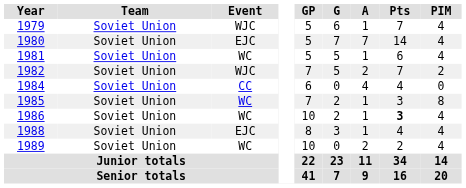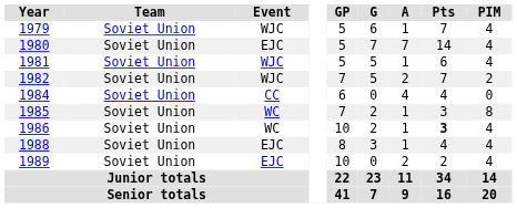 <table border="0" cellpadding="1" cellspacing="0" style="text-align:center; width:40em">
 <tr ALIGN="center" bgcolor="#e0e0e0">
 <th>Year</th>
 <th>Team</th>
 <th>Event</th>
 <th ALIGN="center" rowspan="99" bgcolor="#ffffff"> </th>
 <th>GP</th>
 <th>G</th>
 <th>A</th>
 <th>Pts</th>
 <th>PIM</th>
 </tr>
 <tr>
 <td><a href='#'>1979</a></td>
 <td><a href='#'>Soviet Union</a></td>
 <td>WJC</td>
 <td>5</td>
 <td>6</td>
 <td>1</td>
 <td>7</td>
 <td>4</td>
 </tr>
 <tr bgcolor="#f0f0f0">
 <td><a href='#'>1980</a></td>
 <td>Soviet Union</td>
 <td>EJC</td>
 <td>5</td>
 <td>7</td>
 <td>7</td>
 <td>14</td>
 <td>4</td>
 </tr>
 <tr>
 <td><a href='#'>1981</a></td>
 <td><a href='#'>Soviet Union</a></td>
-<td>WC</td>
+<td><a href='#'>WJC</a></td>
 <td>5</td>
 <td>5</td>
 <td>1</td>
 <td>6</td>
 <td>4</td>
 </tr>
 <tr bgcolor="#f0f0f0">
 <td><a href='#'>1982</a></td>
 <td>Soviet Union</td>
 <td>WJC</td>
 <td>7</td>
 <td>5</td>
 <td>2</td>
 <td>7</td>
 <td>2</td>
 </tr>
 <tr>
 <td><a href='#'>1984</a></td>
 <td><a href='#'>Soviet Union</a></td>
 <td><a href='#'>CC</a></td>
 <td>6</td>
 <td>0</td>
 <td>4</td>
 <td>4</td>
 <td>0</td>
 </tr>
 <tr bgcolor="#f0f0f0">
 <td><a href='#'>1985</a></td>
 <td>Soviet Union</td>
 <td><a href='#'>WC</a></td>
 <td>7</td>
 <td>2</td>
 <td>1</td>
 <td>3</td>
 <td>8</td>
 </tr>
 <tr>
 <td><a href='#'>1986</a></td>
 <td>Soviet Union</td>
 <td>WC</td>
 <td>10</td>
 <td>2</td>
 <td>1</td>
 <td><strong>3</strong></td>
 <td>4</td>
 </tr>
 <tr bgcolor="#f0f0f0">
 <td><a href='#'>1988</a></td>
 <td>Soviet Union</td>
 <td>EJC</td>
 <td>8</td>
 <td>3</td>
 <td>1</td>
 <td>4</td>
 <td>4</td>
 </tr>
 <tr>
 <td><a href='#'>1989</a></td>
 <td>Soviet Union</td>
-<td>WC</td>
+<td><a href='#'>EJC</a></td>
 <td>10</td>
 <td>0</td>
 <td>2</td>
 <td>2</td>
 <td>4</td>
 </tr>
 <tr bgcolor="#e0e0e0">
 <th colspan=3>Junior totals</th>
 <th>22</th>
 <th>23</th>
 <th>11</th>
 <th>34</th>
 <th>14</th>
 </tr>
 <tr bgcolor="#e0e0e0">
 <th colspan=3>Senior totals</th>
 <th>41</th>
 <th>7</th>
 <th>9</th>
 <th>16</th>
 <th>20</th>
 </tr>
 </table>
